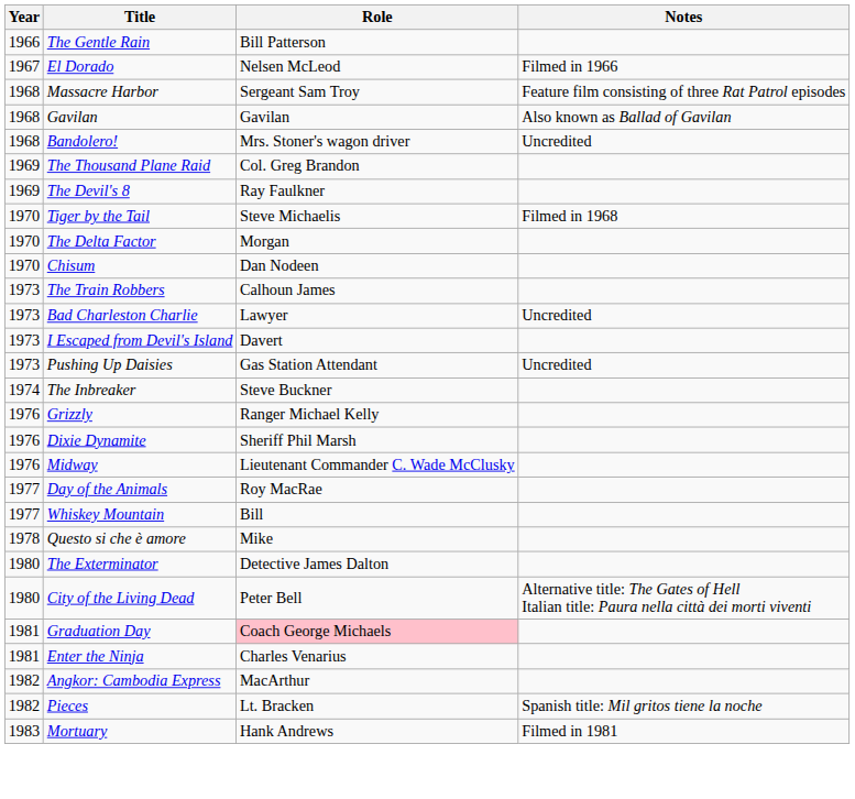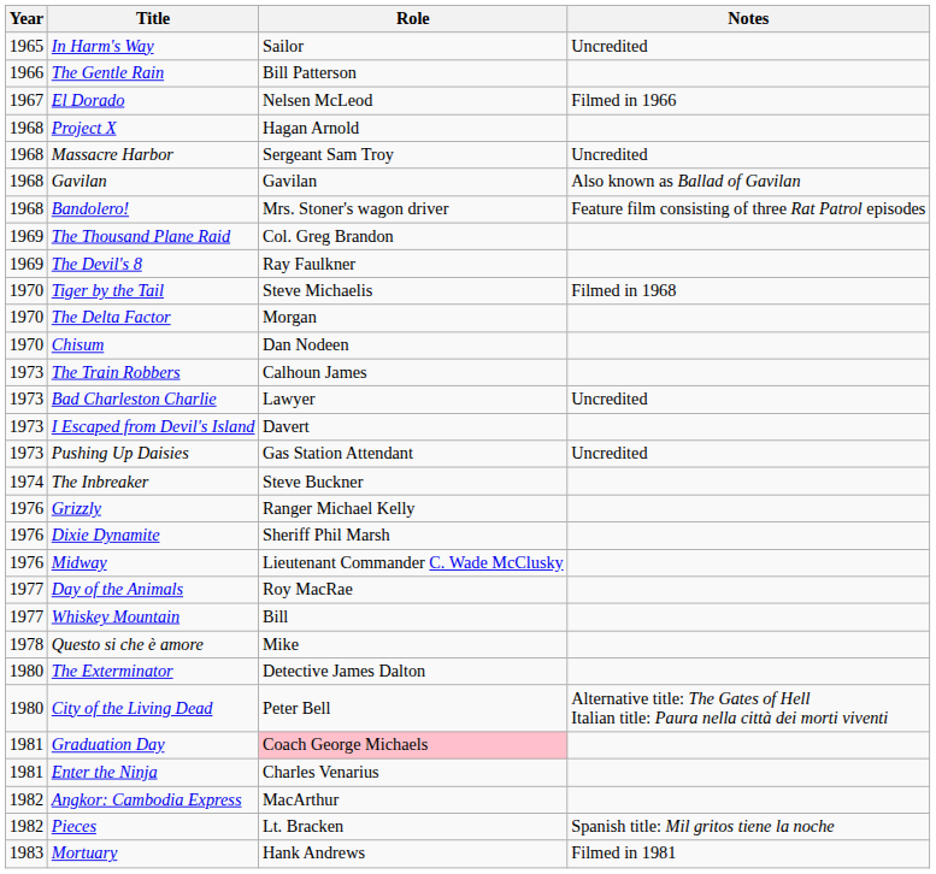 <table class="wikitable sortable">
 <tr>
 <th>Year</th>
 <th>Title</th>
 <th>Role</th>
 <th class="unsortable">Notes</th>
+</tr>
+<tr>
+<td>1965</td>
+<td><em><a href='#'>In Harm's Way</a></em></td>
+<td>Sailor</td>
+<td>Uncredited</td>
 </tr>
 <tr>
 <td>1966</td>
 <td><em><a href='#'>The Gentle Rain</a></em></td>
 <td>Bill Patterson</td>
 <td></td>
 </tr>
 <tr>
 <td>1967</td>
 <td><em><a href='#'>El Dorado</a></em></td>
 <td>Nelsen McLeod</td>
 <td>Filmed in 1966</td>
 </tr>
 <tr>
 <td>1968</td>
+<td><em><a href='#'>Project X</a></em></td>
+<td>Hagan Arnold</td>
+<td></td>
+</tr>
+<tr>
+<td>1968</td>
 <td><em>Massacre Harbor</em></td>
 <td>Sergeant Sam Troy</td>
-<td>Feature film consisting of three <em>Rat Patrol</em> episodes</td>
+<td>Uncredited</td>
 </tr>
 <tr>
 <td>1968</td>
 <td><em>Gavilan</em></td>
 <td>Gavilan</td>
 <td>Also known as <em>Ballad of Gavilan</em></td>
 </tr>
 <tr>
 <td>1968</td>
 <td><em><a href='#'>Bandolero!</a></em></td>
 <td>Mrs. Stoner's wagon driver</td>
-<td>Uncredited</td>
+<td>Feature film consisting of three <em>Rat Patrol</em> episodes</td>
 </tr>
 <tr>
 <td>1969</td>
 <td><em><a href='#'>The Thousand Plane Raid</a></em></td>
 <td>Col. Greg Brandon</td>
 <td></td>
 </tr>
 <tr>
 <td>1969</td>
 <td><em><a href='#'>The Devil's 8</a></em></td>
 <td>Ray Faulkner</td>
 <td></td>
 </tr>
 <tr>
 <td>1970</td>
 <td><em><a href='#'>Tiger by the Tail</a></em></td>
 <td>Steve Michaelis</td>
 <td>Filmed in 1968</td>
 </tr>
 <tr>
 <td>1970</td>
 <td><em><a href='#'>The Delta Factor</a></em></td>
 <td>Morgan</td>
 <td></td>
 </tr>
 <tr>
 <td>1970</td>
 <td><em><a href='#'>Chisum</a></em></td>
 <td>Dan Nodeen</td>
 <td></td>
 </tr>
 <tr>
 <td>1973</td>
 <td><em><a href='#'>The Train Robbers</a></em></td>
 <td>Calhoun James</td>
 <td></td>
 </tr>
 <tr>
 <td>1973</td>
 <td><em><a href='#'>Bad Charleston Charlie</a></em></td>
 <td>Lawyer</td>
 <td>Uncredited</td>
 </tr>
 <tr>
 <td>1973</td>
 <td><em><a href='#'>I Escaped from Devil's Island</a></em></td>
 <td>Davert</td>
 <td></td>
 </tr>
 <tr>
 <td>1973</td>
 <td><em>Pushing Up Daisies</em></td>
 <td>Gas Station Attendant</td>
 <td>Uncredited</td>
 </tr>
 <tr>
 <td>1974</td>
 <td><em>The Inbreaker</em></td>
 <td>Steve Buckner</td>
 <td></td>
 </tr>
 <tr>
 <td>1976</td>
 <td><em><a href='#'>Grizzly</a></em></td>
 <td>Ranger Michael Kelly</td>
 <td></td>
 </tr>
 <tr>
 <td>1976</td>
 <td><em><a href='#'>Dixie Dynamite</a></em></td>
 <td>Sheriff Phil Marsh</td>
 <td></td>
 </tr>
 <tr>
 <td>1976</td>
 <td><em><a href='#'>Midway</a></em></td>
 <td>Lieutenant Commander <a href='#'>C. Wade McClusky</a></td>
 <td></td>
 </tr>
 <tr>
 <td>1977</td>
 <td><em><a href='#'>Day of the Animals</a></em></td>
 <td>Roy MacRae</td>
 <td></td>
 </tr>
 <tr>
 <td>1977</td>
 <td><em><a href='#'>Whiskey Mountain</a></em></td>
 <td>Bill</td>
 <td></td>
 </tr>
 <tr>
 <td>1978</td>
 <td><em>Questo si che è amore</em></td>
 <td>Mike</td>
 <td></td>
 </tr>
 <tr>
 <td>1980</td>
 <td><em><a href='#'>The Exterminator</a></em></td>
 <td>Detective James Dalton</td>
 <td></td>
 </tr>
 <tr>
 <td>1980</td>
 <td><em><a href='#'>City of the Living Dead</a></em></td>
 <td>Peter Bell</td>
 <td>Alternative title: <em>The Gates of Hell</em><br>Italian title: <em>Paura nella città dei morti viventi</em></td>
 </tr>
 <tr>
 <td>1981</td>
 <td><em><a href='#'>Graduation Day</a></em></td>
 <td style="background: pink;">Coach George Michaels</td>
 <td></td>
 </tr>
 <tr>
 <td>1981</td>
 <td><em><a href='#'>Enter the Ninja</a></em></td>
 <td>Charles Venarius</td>
 <td></td>
 </tr>
 <tr>
 <td>1982</td>
 <td><em><a href='#'>Angkor: Cambodia Express</a></em></td>
 <td>MacArthur</td>
 <td></td>
 </tr>
 <tr>
 <td>1982</td>
 <td><em><a href='#'>Pieces</a></em></td>
 <td>Lt. Bracken</td>
 <td>Spanish title: <em>Mil gritos tiene la noche</em></td>
 </tr>
 <tr>
 <td>1983</td>
 <td><em><a href='#'>Mortuary</a></em></td>
 <td>Hank Andrews</td>
 <td>Filmed in 1981</td>
 </tr>
 </table>
